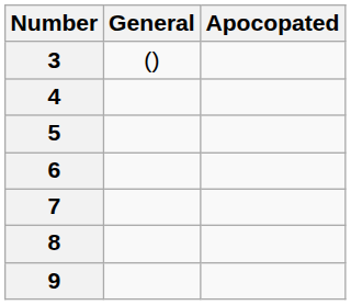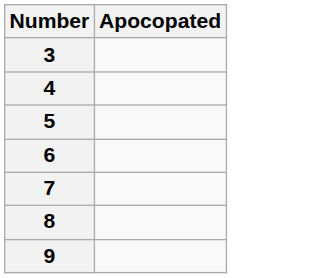 <table class="wikitable" style="text-align:center;">
 <tr>
 <th>Number</th>
-<th>General</th>
 <th>Apocopated</th>
 </tr>
 <tr>
 <th>3</th>
-<td>()</td>
 <td></td>
 </tr>
 <tr>
 <th>4</th>
 <td></td>
-<td></td>
 </tr>
 <tr>
 <th>5</th>
-<td></td>
 <td></td>
 </tr>
 <tr>
 <th>6</th>
 <td></td>
-<td></td>
 </tr>
 <tr>
 <th>7</th>
-<td></td>
 <td></td>
 </tr>
 <tr>
 <th>8</th>
 <td></td>
-<td></td>
 </tr>
 <tr>
 <th>9</th>
 <td></td>
-<td></td>
 </tr>
 </table>
